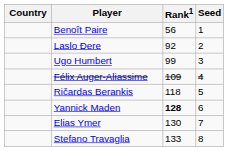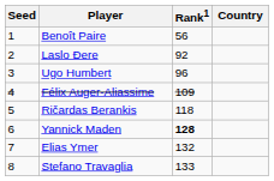 <table class="sortable wikitable">
 <tr>
-<th width="70">Country</th>
+<th>Seed</th>
 <th width="175">Player</th>
 <th>Rank<sup>1</sup></th>
-<th>Seed</th>
+<th width="70">Country</th>
 </tr>
 <tr>
-<td></td>
+<td>1</td>
 <td><a href='#'>Benoît Paire</a></td>
 <td>56</td>
-<td>1</td>
+<td></td>
 </tr>
 <tr>
-<td></td>
+<td>2</td>
 <td><a href='#'>Laslo Đere</a></td>
 <td>92</td>
-<td>2</td>
+<td></td>
 </tr>
 <tr>
+<td>3</td>
+<td><a href='#'>Ugo Humbert</a></td>
+<td>96</td>
 <td></td>
-<td><a href='#'>Ugo Humbert</a></td>
-<td>99</td>
-<td>3</td>
 </tr>
 <tr>
-<td><s></s></td>
+<td><s>4</s></td>
 <td><s><a href='#'>Félix Auger-Aliassime</a></s></td>
 <td><s>109</s></td>
-<td><s>4</s></td>
+<td><s></s></td>
 </tr>
 <tr>
-<td></td>
+<td>5</td>
 <td><a href='#'>Ričardas Berankis</a></td>
 <td>118</td>
-<td>5</td>
+<td></td>
 </tr>
 <tr>
-<td></td>
+<td>6</td>
 <td><a href='#'>Yannick Maden</a></td>
 <td><strong>128</strong></td>
-<td>6</td>
+<td></td>
 </tr>
 <tr>
+<td>7</td>
+<td><a href='#'>Elias Ymer</a></td>
+<td>132</td>
 <td></td>
-<td><a href='#'>Elias Ymer</a></td>
-<td>130</td>
-<td>7</td>
 </tr>
 <tr>
-<td></td>
+<td>8</td>
 <td><a href='#'>Stefano Travaglia</a></td>
 <td>133</td>
-<td>8</td>
+<td></td>
 </tr>
 </table>
